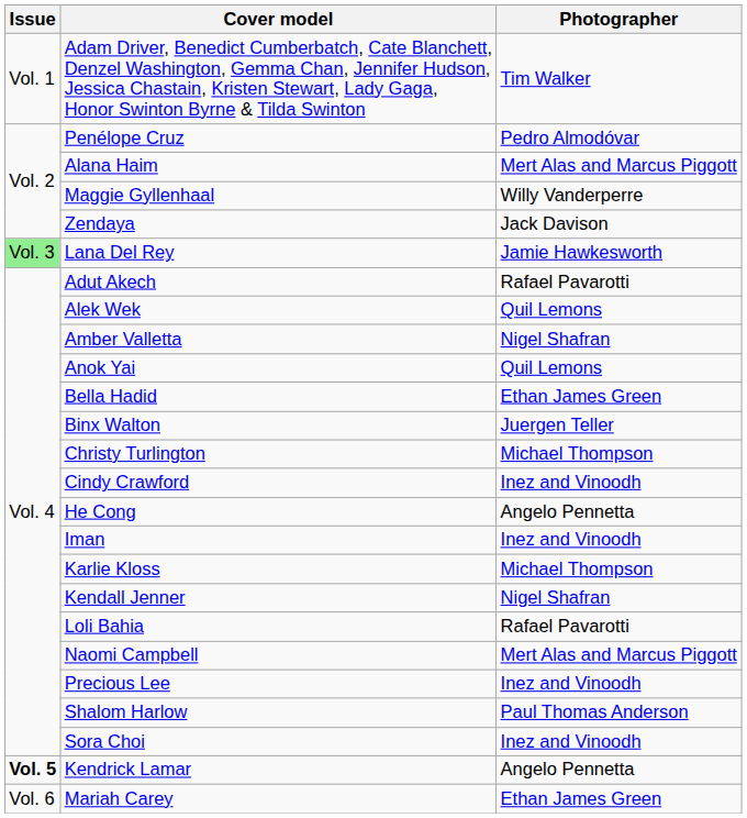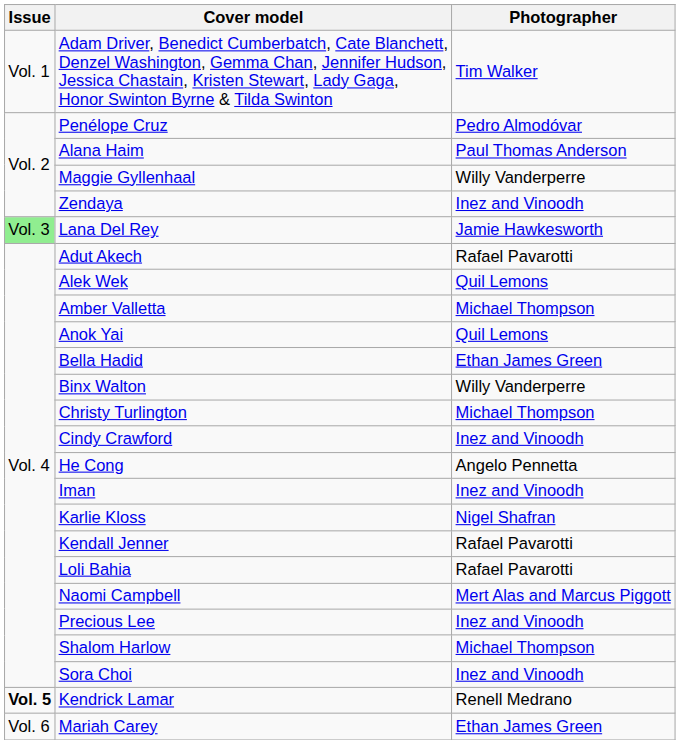 <table class="sortable wikitable">
 <tr>
 <th>Issue</th>
 <th>Cover model</th>
 <th>Photographer</th>
 </tr>
 <tr>
 <td>Vol. 1</td>
 <td><a href='#'>Adam Driver</a>, <a href='#'>Benedict Cumberbatch</a>, <a href='#'>Cate Blanchett</a>, <br><a href='#'>Denzel Washington</a>, <a href='#'>Gemma Chan</a>, <a href='#'>Jennifer Hudson</a>,<br>  <a href='#'>Jessica Chastain</a>, <a href='#'>Kristen Stewart</a>, <a href='#'>Lady Gaga</a>,<br> <a href='#'>Honor Swinton Byrne</a> & <a href='#'>Tilda Swinton</a></td>
 <td><a href='#'>Tim Walker</a></td>
 </tr>
 <tr>
 <td rowspan="4">Vol. 2</td>
 <td><a href='#'>Penélope Cruz</a></td>
 <td><a href='#'>Pedro Almodóvar</a></td>
 </tr>
 <tr>
 <td><a href='#'>Alana Haim</a></td>
-<td><a href='#'>Mert Alas and Marcus Piggott</a></td>
+<td><a href='#'>Paul Thomas Anderson</a></td>
 </tr>
 <tr>
 <td><a href='#'>Maggie Gyllenhaal</a></td>
 <td>Willy Vanderperre</td>
 </tr>
 <tr>
 <td><a href='#'>Zendaya</a></td>
-<td>Jack Davison</td>
+<td><a href='#'>Inez and Vinoodh</a></td>
 </tr>
 <tr>
 <td rowspan="1" style="background: lightgreen;">Vol. 3</td>
 <td><a href='#'>Lana Del Rey</a></td>
 <td><a href='#'>Jamie Hawkesworth</a></td>
 </tr>
 <tr>
 <td rowspan="17">Vol. 4</td>
 <td><a href='#'>Adut Akech</a></td>
 <td>Rafael Pavarotti</td>
 </tr>
 <tr>
 <td><a href='#'>Alek Wek</a></td>
 <td><a href='#'>Quil Lemons</a></td>
 </tr>
 <tr>
 <td><a href='#'>Amber Valletta</a></td>
-<td><a href='#'>Nigel Shafran</a></td>
+<td><a href='#'>Michael Thompson</a></td>
 </tr>
 <tr>
 <td><a href='#'>Anok Yai</a></td>
 <td><a href='#'>Quil Lemons</a></td>
 </tr>
 <tr>
 <td><a href='#'>Bella Hadid</a></td>
 <td><a href='#'>Ethan James Green</a></td>
 </tr>
 <tr>
 <td><a href='#'>Binx Walton</a></td>
-<td><a href='#'>Juergen Teller</a></td>
+<td>Willy Vanderperre</td>
 </tr>
 <tr>
 <td><a href='#'>Christy Turlington</a></td>
 <td><a href='#'>Michael Thompson</a></td>
 </tr>
 <tr>
 <td><a href='#'>Cindy Crawford</a></td>
 <td><a href='#'>Inez and Vinoodh</a></td>
 </tr>
 <tr>
 <td><a href='#'>He Cong</a></td>
 <td>Angelo Pennetta</td>
 </tr>
 <tr>
 <td><a href='#'>Iman</a></td>
 <td><a href='#'>Inez and Vinoodh</a></td>
 </tr>
 <tr>
 <td><a href='#'>Karlie Kloss</a></td>
-<td><a href='#'>Michael Thompson</a></td>
+<td><a href='#'>Nigel Shafran</a></td>
 </tr>
 <tr>
 <td><a href='#'>Kendall Jenner</a></td>
-<td><a href='#'>Nigel Shafran</a></td>
+<td>Rafael Pavarotti</td>
 </tr>
 <tr>
 <td><a href='#'>Loli Bahia</a></td>
 <td>Rafael Pavarotti</td>
 </tr>
 <tr>
 <td><a href='#'>Naomi Campbell</a></td>
 <td><a href='#'>Mert Alas and Marcus Piggott</a></td>
 </tr>
 <tr>
 <td><a href='#'>Precious Lee</a></td>
 <td><a href='#'>Inez and Vinoodh</a></td>
 </tr>
 <tr>
 <td><a href='#'>Shalom Harlow</a></td>
-<td><a href='#'>Paul Thomas Anderson</a></td>
+<td><a href='#'>Michael Thompson</a></td>
 </tr>
 <tr>
 <td><a href='#'>Sora Choi</a></td>
 <td><a href='#'>Inez and Vinoodh</a></td>
 </tr>
 <tr>
 <td rowspa"1"><strong>Vol. 5</strong></td>
 <td><a href='#'>Kendrick Lamar</a></td>
-<td>Angelo Pennetta</td>
+<td>Renell Medrano</td>
 </tr>
 <tr>
 <td rowspan="1">Vol. 6</td>
 <td><a href='#'>Mariah Carey</a></td>
 <td><a href='#'>Ethan James Green</a></td>
 </tr>
 </table>
